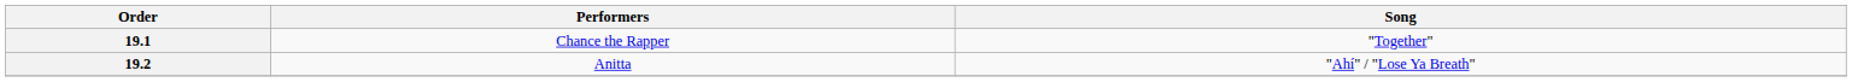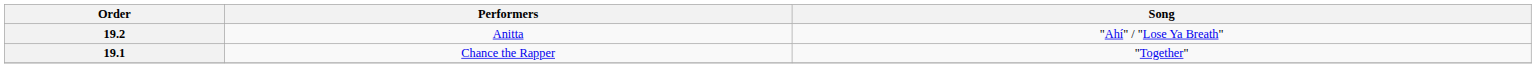 <table class="wikitable" style="text-align:center; width:100%">
 <tr>
 <th>Order</th>
 <th>Performers</th>
 <th>Song</th>
 </tr>
 <tr>
+<th>19.2</th>
+<td><a href='#'>Anitta</a></td>
+<td>"<a href='#'>Ahí</a>" / "<a href='#'>Lose Ya Breath</a>"</td>
+</tr>
+<tr>
 <th>19.1</th>
 <td><a href='#'>Chance the Rapper</a></td>
 <td>"<a href='#'>Together</a>"</td>
 </tr>
 <tr>
-<th>19.2</th>
-<td><a href='#'>Anitta</a></td>
-<td>"<a href='#'>Ahí</a>" / "<a href='#'>Lose Ya Breath</a>"</td>
-</tr>
-<tr>
 </tr>
 </table>
